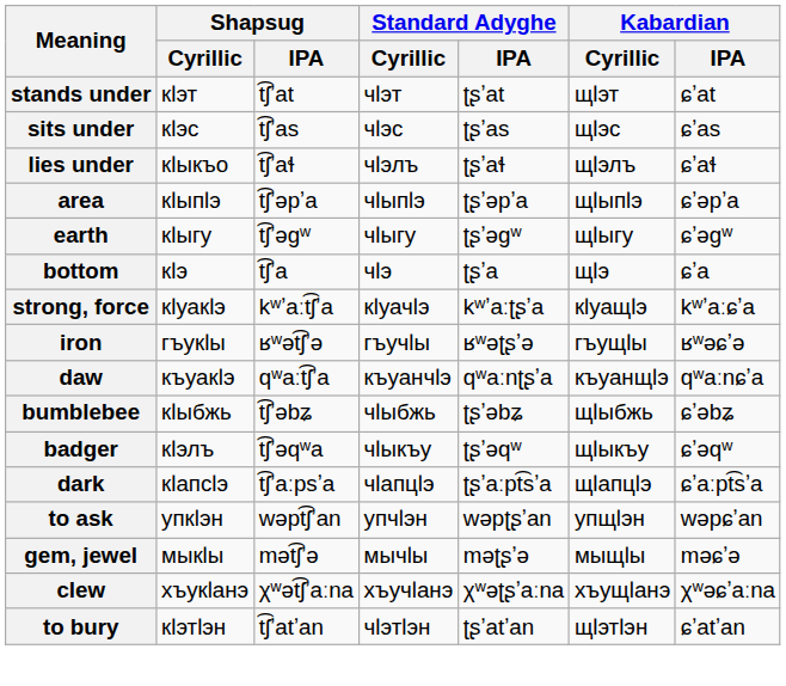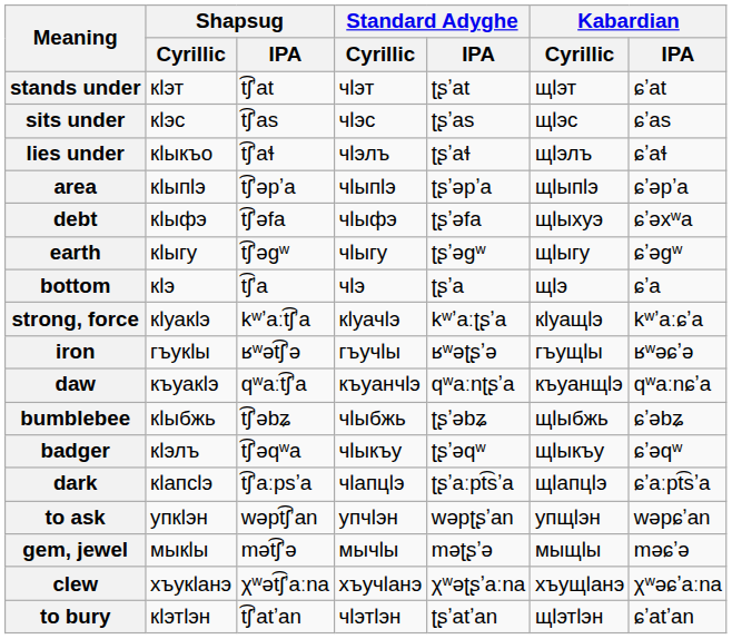 <table class="wikitable">
 <tr>
 <th rowspan="2">Meaning</th>
 <th colspan="2">Shapsug</th>
 <th colspan="2"><a href='#'>Standard Adyghe</a></th>
 <th colspan="2"><a href='#'>Kabardian</a></th>
 </tr>
 <tr>
 <th>Cyrillic</th>
 <th>IPA</th>
 <th>Cyrillic</th>
 <th>IPA</th>
 <th>Cyrillic</th>
 <th>IPA</th>
 </tr>
 <tr>
 <th>stands under</th>
 <td>кӏэт</td>
 <td>t͡ʃʼat</td>
 <td>чӏэт</td>
 <td>ʈʂʼat</td>
 <td>щӏэт</td>
 <td>ɕʼat</td>
 </tr>
 <tr>
 <th>sits under</th>
 <td>кӏэс</td>
 <td>t͡ʃʼas</td>
 <td>чӏэс</td>
 <td>ʈʂʼas</td>
 <td>щӏэс</td>
 <td>ɕʼas</td>
 </tr>
 <tr>
 <th>lies under</th>
 <td>кӏыкъо</td>
 <td>t͡ʃʼaɬ</td>
 <td>чӏэлъ</td>
 <td>ʈʂʼaɬ</td>
 <td>щӏэлъ</td>
 <td>ɕʼaɬ</td>
 </tr>
 <tr>
 <th>area</th>
 <td>кӏыпӏэ</td>
 <td>t͡ʃʼəpʼa</td>
 <td>чӏыпӏэ</td>
 <td>ʈʂʼəpʼa</td>
 <td>щӏыпӏэ</td>
 <td>ɕʼəpʼa</td>
+</tr>
+<tr>
+<th>debt</th>
+<td>кӏыфэ</td>
+<td>t͡ʃʼəfa</td>
+<td>чӏыфэ</td>
+<td>ʈʂʼəfa</td>
+<td>щӏыхуэ</td>
+<td>ɕʼəxʷa</td>
 </tr>
 <tr>
 <th>earth</th>
 <td>кӏыгу</td>
 <td>t͡ʃʼəɡʷ</td>
 <td>чӏыгу</td>
 <td>ʈʂʼəɡʷ</td>
 <td>щӏыгу</td>
 <td>ɕʼəɡʷ</td>
 </tr>
 <tr>
 <th>bottom</th>
 <td>кӏэ</td>
 <td>t͡ʃʼa</td>
 <td>чӏэ</td>
 <td>ʈʂʼa</td>
 <td>щӏэ</td>
 <td>ɕʼa</td>
 </tr>
 <tr>
 <th>strong, force</th>
 <td>кӏуакӏэ</td>
 <td>kʷʼaːt͡ʃʼa</td>
 <td>кӏуачӏэ</td>
 <td>kʷʼaːʈʂʼa</td>
 <td>кӏуащӏэ</td>
 <td>kʷʼaːɕʼa</td>
 </tr>
 <tr>
 <th>iron</th>
 <td>гъукӏы</td>
 <td>ʁʷət͡ʃʼə</td>
 <td>гъучӏы</td>
 <td>ʁʷəʈʂʼə</td>
 <td>гъущӏы</td>
 <td>ʁʷəɕʼə</td>
 </tr>
 <tr>
 <th>daw</th>
 <td>къуакӏэ</td>
 <td>qʷaːt͡ʃʼa</td>
 <td>къуанчӏэ</td>
 <td>qʷaːnʈʂʼa</td>
 <td>къуанщӏэ</td>
 <td>qʷaːnɕʼa</td>
 </tr>
 <tr>
 <th>bumblebee</th>
 <td>кӏыбжь</td>
 <td>t͡ʃʼəbʑ</td>
 <td>чӏыбжь</td>
 <td>ʈʂʼəbʑ</td>
 <td>щӏыбжь</td>
 <td>ɕʼəbʑ</td>
 </tr>
 <tr>
 <th>badger</th>
 <td>кӏэлъ</td>
 <td>t͡ʃʼəqʷa</td>
 <td>чӏыкъу</td>
 <td>ʈʂʼəqʷ</td>
 <td>щӏыкъу</td>
 <td>ɕʼəqʷ</td>
 </tr>
 <tr>
 <th>dark</th>
 <td>кӏапсӏэ</td>
 <td>t͡ʃʼaːpsʼa</td>
 <td>чӏапцӏэ</td>
 <td>ʈʂʼaːpt͡sʼa</td>
 <td>щӏапцӏэ</td>
 <td>ɕʼaːpt͡sʼa</td>
 </tr>
 <tr>
 <th>to ask</th>
 <td>упкӏэн</td>
 <td>wəpt͡ʃʼan</td>
 <td>упчӏэн</td>
 <td>wəpʈʂʼan</td>
 <td>упщӏэн</td>
 <td>wəpɕʼan</td>
 </tr>
 <tr>
 <th>gem, jewel</th>
 <td>мыкӏы</td>
 <td>mət͡ʃʼə</td>
 <td>мычӏы</td>
 <td>məʈʂʼə</td>
 <td>мыщӏы</td>
 <td>məɕʼə</td>
 </tr>
 <tr>
 <th>clew</th>
 <td>хъукӏанэ</td>
 <td>χʷət͡ʃʼaːna</td>
 <td>хъучӏанэ</td>
 <td>χʷəʈʂʼaːna</td>
 <td>хъущӏанэ</td>
 <td>χʷəɕʼaːna</td>
 </tr>
 <tr>
 <th>to bury</th>
 <td>кӏэтӏэн</td>
 <td>t͡ʃʼatʼan</td>
 <td>чӏэтӏэн</td>
 <td>ʈʂʼatʼan</td>
 <td>щӏэтӏэн</td>
 <td>ɕʼatʼan</td>
 </tr>
 </table>
